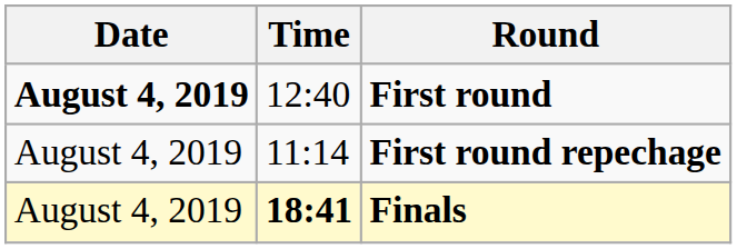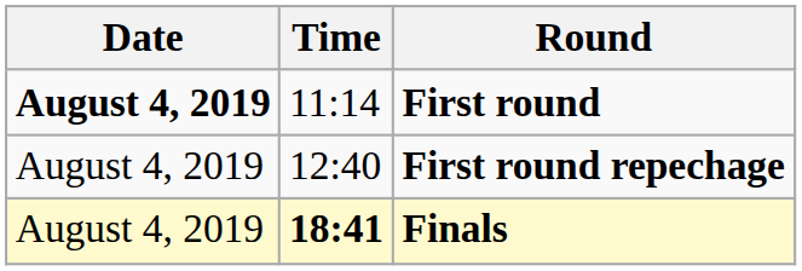 <table class="wikitable">
 <tr>
 <th>Date</th>
 <th>Time</th>
 <th>Round</th>
 </tr>
 <tr>
 <td><strong>August 4, 2019</strong></td>
-<td>12:40</td>
+<td>11:14</td>
 <td><strong>First round</strong></td>
 </tr>
 <tr>
 <td>August 4, 2019</td>
-<td>11:14</td>
+<td>12:40</td>
 <td><strong>First round repechage</strong></td>
 </tr>
 <tr style=background:lemonchiffon>
 <td>August 4, 2019</td>
 <td><strong>18:41</strong></td>
 <td><strong>Finals</strong></td>
 </tr>
 </table>
